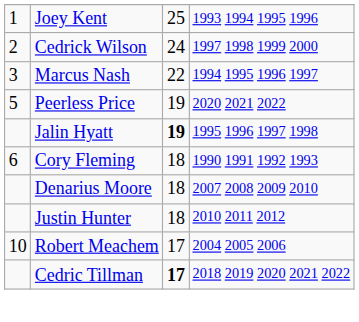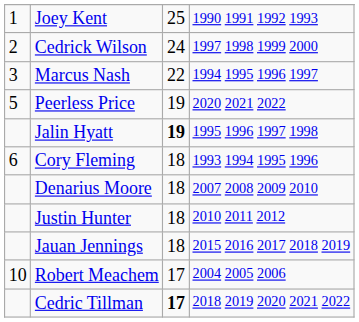 <table class="wikitable">
 <tr>
 </tr>
 <tr>
 <td>1</td>
 <td><a href='#'>Joey Kent</a></td>
 <td>25</td>
-<td style="font-size:80%;"><a href='#'>1993</a> <a href='#'>1994</a> <a href='#'>1995</a> <a href='#'>1996</a></td>
+<td style="font-size:80%;"><a href='#'>1990</a> <a href='#'>1991</a> <a href='#'>1992</a> <a href='#'>1993</a></td>
 </tr>
 <tr>
 <td>2</td>
 <td><a href='#'>Cedrick Wilson</a></td>
 <td>24</td>
 <td style="font-size:80%;"><a href='#'>1997</a> <a href='#'>1998</a> <a href='#'>1999</a> <a href='#'>2000</a></td>
 </tr>
 <tr>
 <td>3</td>
 <td><a href='#'>Marcus Nash</a></td>
 <td>22</td>
 <td style="font-size:80%;"><a href='#'>1994</a> <a href='#'>1995</a> <a href='#'>1996</a> <a href='#'>1997</a></td>
 </tr>
 <tr>
 <td>5</td>
 <td><a href='#'>Peerless Price</a></td>
 <td>19</td>
 <td style="font-size:80%;"><a href='#'>2020</a> <a href='#'>2021</a> <a href='#'>2022</a></td>
 </tr>
 <tr>
 <td></td>
 <td><a href='#'>Jalin Hyatt</a></td>
 <td><strong>19</strong></td>
 <td style="font-size:80%;"><a href='#'>1995</a> <a href='#'>1996</a> <a href='#'>1997</a> <a href='#'>1998</a></td>
 </tr>
 <tr>
 <td>6</td>
 <td><a href='#'>Cory Fleming</a></td>
 <td>18</td>
-<td style="font-size:80%;"><a href='#'>1990</a> <a href='#'>1991</a> <a href='#'>1992</a> <a href='#'>1993</a></td>
+<td style="font-size:80%;"><a href='#'>1993</a> <a href='#'>1994</a> <a href='#'>1995</a> <a href='#'>1996</a></td>
 </tr>
 <tr>
 <td></td>
 <td><a href='#'>Denarius Moore</a></td>
 <td>18</td>
 <td style="font-size:80%;"><a href='#'>2007</a> <a href='#'>2008</a> <a href='#'>2009</a> <a href='#'>2010</a></td>
 </tr>
 <tr>
 <td></td>
 <td><a href='#'>Justin Hunter</a></td>
 <td>18</td>
 <td style="font-size:80%;"><a href='#'>2010</a> <a href='#'>2011</a> <a href='#'>2012</a></td>
 </tr>
 <tr>
+<td></td>
+<td><a href='#'>Jauan Jennings</a></td>
+<td>18</td>
+<td style="font-size:80%;"><a href='#'>2015</a> <a href='#'>2016</a> <a href='#'>2017</a> <a href='#'>2018</a> <a href='#'>2019</a></td>
+</tr>
+<tr>
 <td>10</td>
 <td><a href='#'>Robert Meachem</a></td>
 <td>17</td>
 <td style="font-size:80%;"><a href='#'>2004</a> <a href='#'>2005</a> <a href='#'>2006</a></td>
 </tr>
 <tr>
 <td></td>
 <td><a href='#'>Cedric Tillman</a></td>
 <td><strong>17</strong></td>
 <td style="font-size:80%;"><a href='#'>2018</a> <a href='#'>2019</a> <a href='#'>2020</a> <a href='#'>2021</a> <a href='#'>2022</a></td>
 </tr>
 </table>
